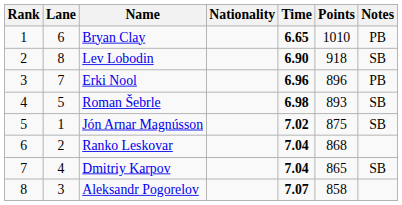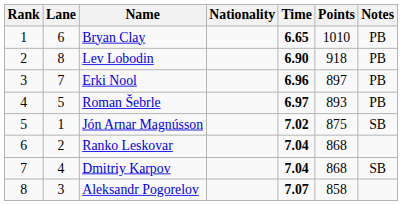 <table class="wikitable sortable" style="text-align:center">
 <tr>
 <th>Rank</th>
 <th>Lane</th>
 <th>Name</th>
 <th>Nationality</th>
 <th>Time</th>
 <th>Points</th>
 <th>Notes</th>
 </tr>
 <tr>
 <td>1</td>
 <td>6</td>
 <td align="left"><a href='#'>Bryan Clay</a></td>
 <td align=left></td>
 <td><strong>6.65</strong></td>
 <td>1010</td>
 <td>PB</td>
 </tr>
 <tr>
 <td>2</td>
 <td>8</td>
 <td align="left"><a href='#'>Lev Lobodin</a></td>
 <td align=left></td>
 <td><strong>6.90</strong></td>
 <td>918</td>
-<td>SB</td>
+<td>PB</td>
 </tr>
 <tr>
 <td>3</td>
 <td>7</td>
 <td align="left"><a href='#'>Erki Nool</a></td>
 <td align=left></td>
 <td><strong>6.96</strong></td>
-<td>896</td>
+<td>897</td>
 <td>PB</td>
 </tr>
 <tr>
 <td>4</td>
 <td>5</td>
 <td align="left"><a href='#'>Roman Šebrle</a></td>
 <td align=left></td>
-<td><strong>6.98</strong></td>
+<td><strong>6.97</strong></td>
 <td>893</td>
-<td>SB</td>
+<td>PB</td>
 </tr>
 <tr>
 <td>5</td>
 <td>1</td>
 <td align="left"><a href='#'>Jón Arnar Magnússon</a></td>
 <td align=left></td>
 <td><strong>7.02</strong></td>
 <td>875</td>
 <td>SB</td>
 </tr>
 <tr>
 <td>6</td>
 <td>2</td>
 <td align="left"><a href='#'>Ranko Leskovar</a></td>
 <td align=left></td>
 <td><strong>7.04</strong></td>
 <td>868</td>
 <td></td>
 </tr>
 <tr>
 <td>7</td>
 <td>4</td>
 <td align="left"><a href='#'>Dmitriy Karpov</a></td>
 <td align=left></td>
 <td><strong>7.04</strong></td>
-<td>865</td>
+<td>868</td>
 <td>SB</td>
 </tr>
 <tr>
 <td>8</td>
 <td>3</td>
 <td align="left"><a href='#'>Aleksandr Pogorelov</a></td>
 <td align=left></td>
 <td><strong>7.07</strong></td>
 <td>858</td>
 <td></td>
 </tr>
 </table>
